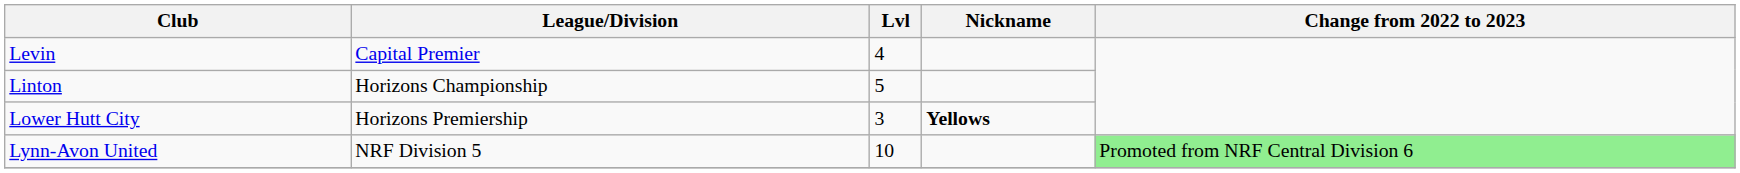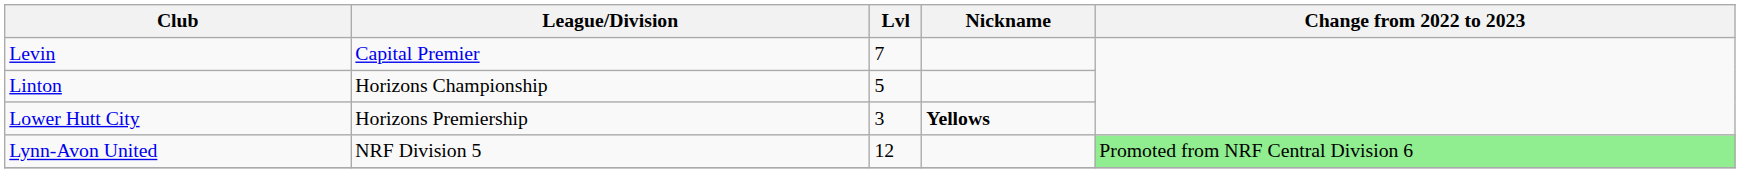 <table class="wikitable sortable" width=100% style="font-size:90%">
 <tr>
 <th width=20%>Club</th>
 <th width=30%>League/Division</th>
 <th width=3%>Lvl</th>
 <th width=10%>Nickname</th>
 <th width=37%>Change from 2022 to 2023</th>
 </tr>
 <tr>
 <td><a href='#'>Levin</a></td>
 <td><a href='#'>Capital Premier</a></td>
-<td>4</td>
+<td>7</td>
 <td></td>
 </tr>
 <tr>
 <td><a href='#'>Linton</a></td>
 <td>Horizons Championship</td>
 <td>5</td>
 <td></td>
 </tr>
 <tr>
 <td><a href='#'>Lower Hutt City</a></td>
 <td>Horizons Premiership</td>
 <td>3</td>
 <td><strong>Yellows</strong></td>
 </tr>
 <tr>
 <td><a href='#'>Lynn-Avon United</a></td>
 <td>NRF Division 5</td>
-<td>10</td>
+<td>12</td>
 <td></td>
 <td style="background:lightgreen">Promoted from NRF Central Division 6</td>
 </tr>
 <tr>
 </tr>
 </table>
